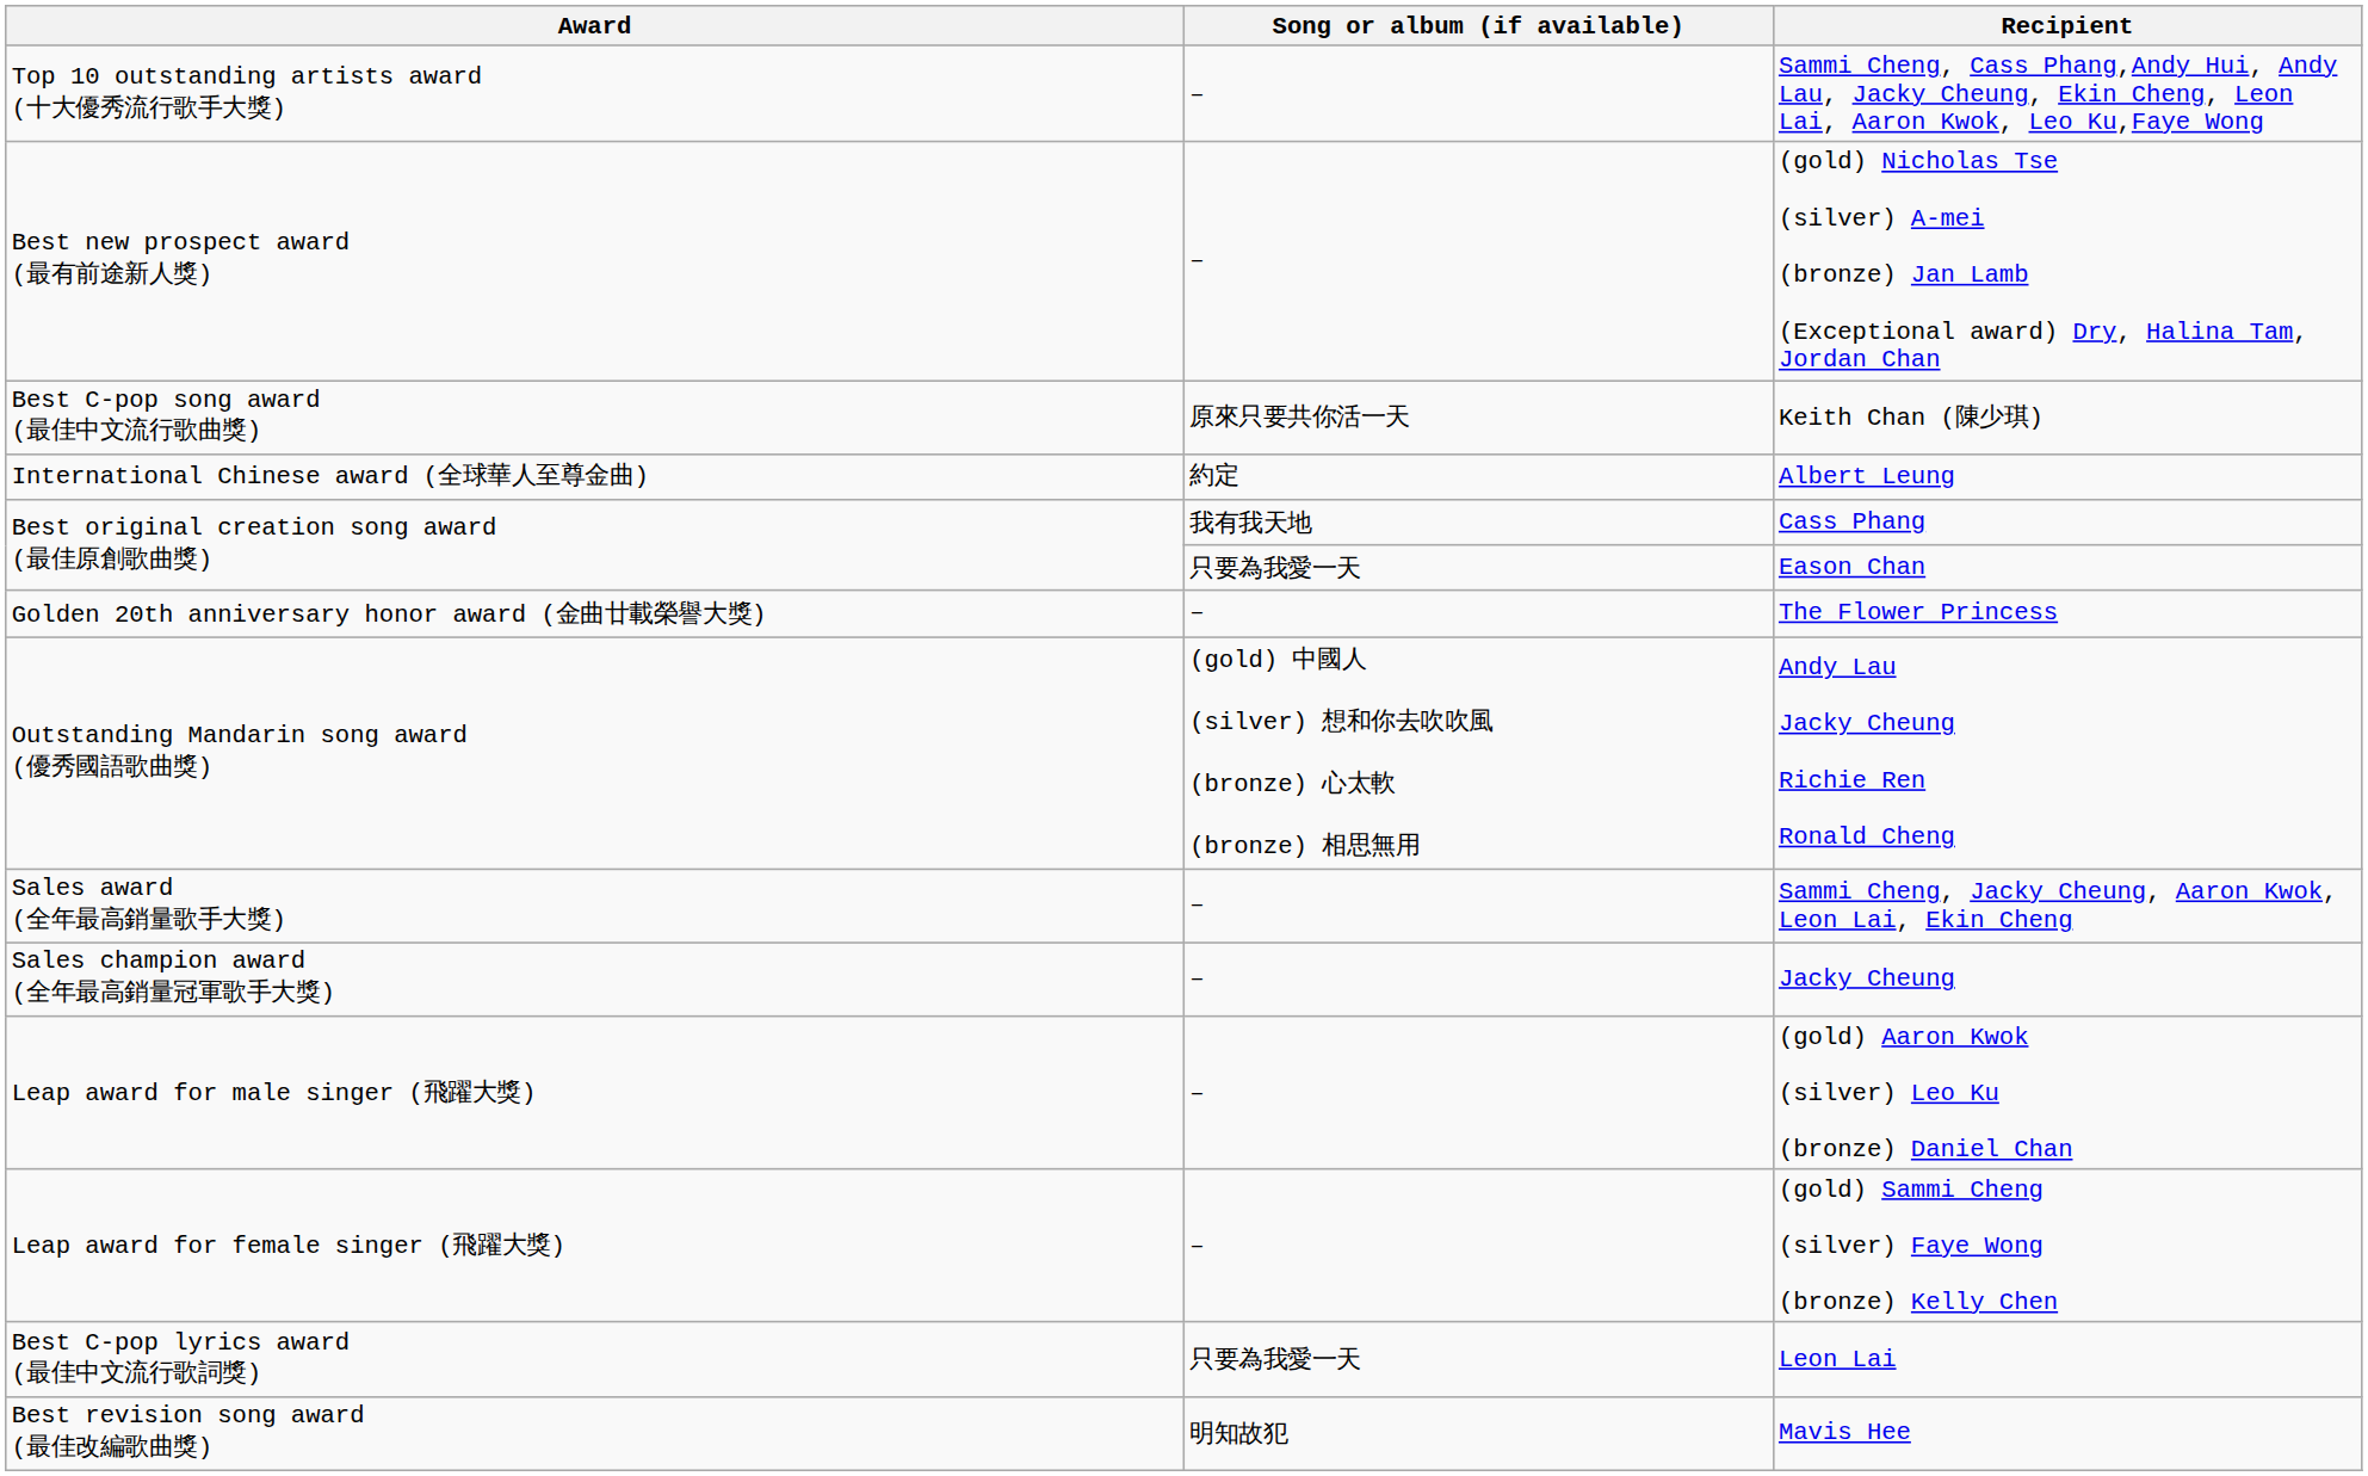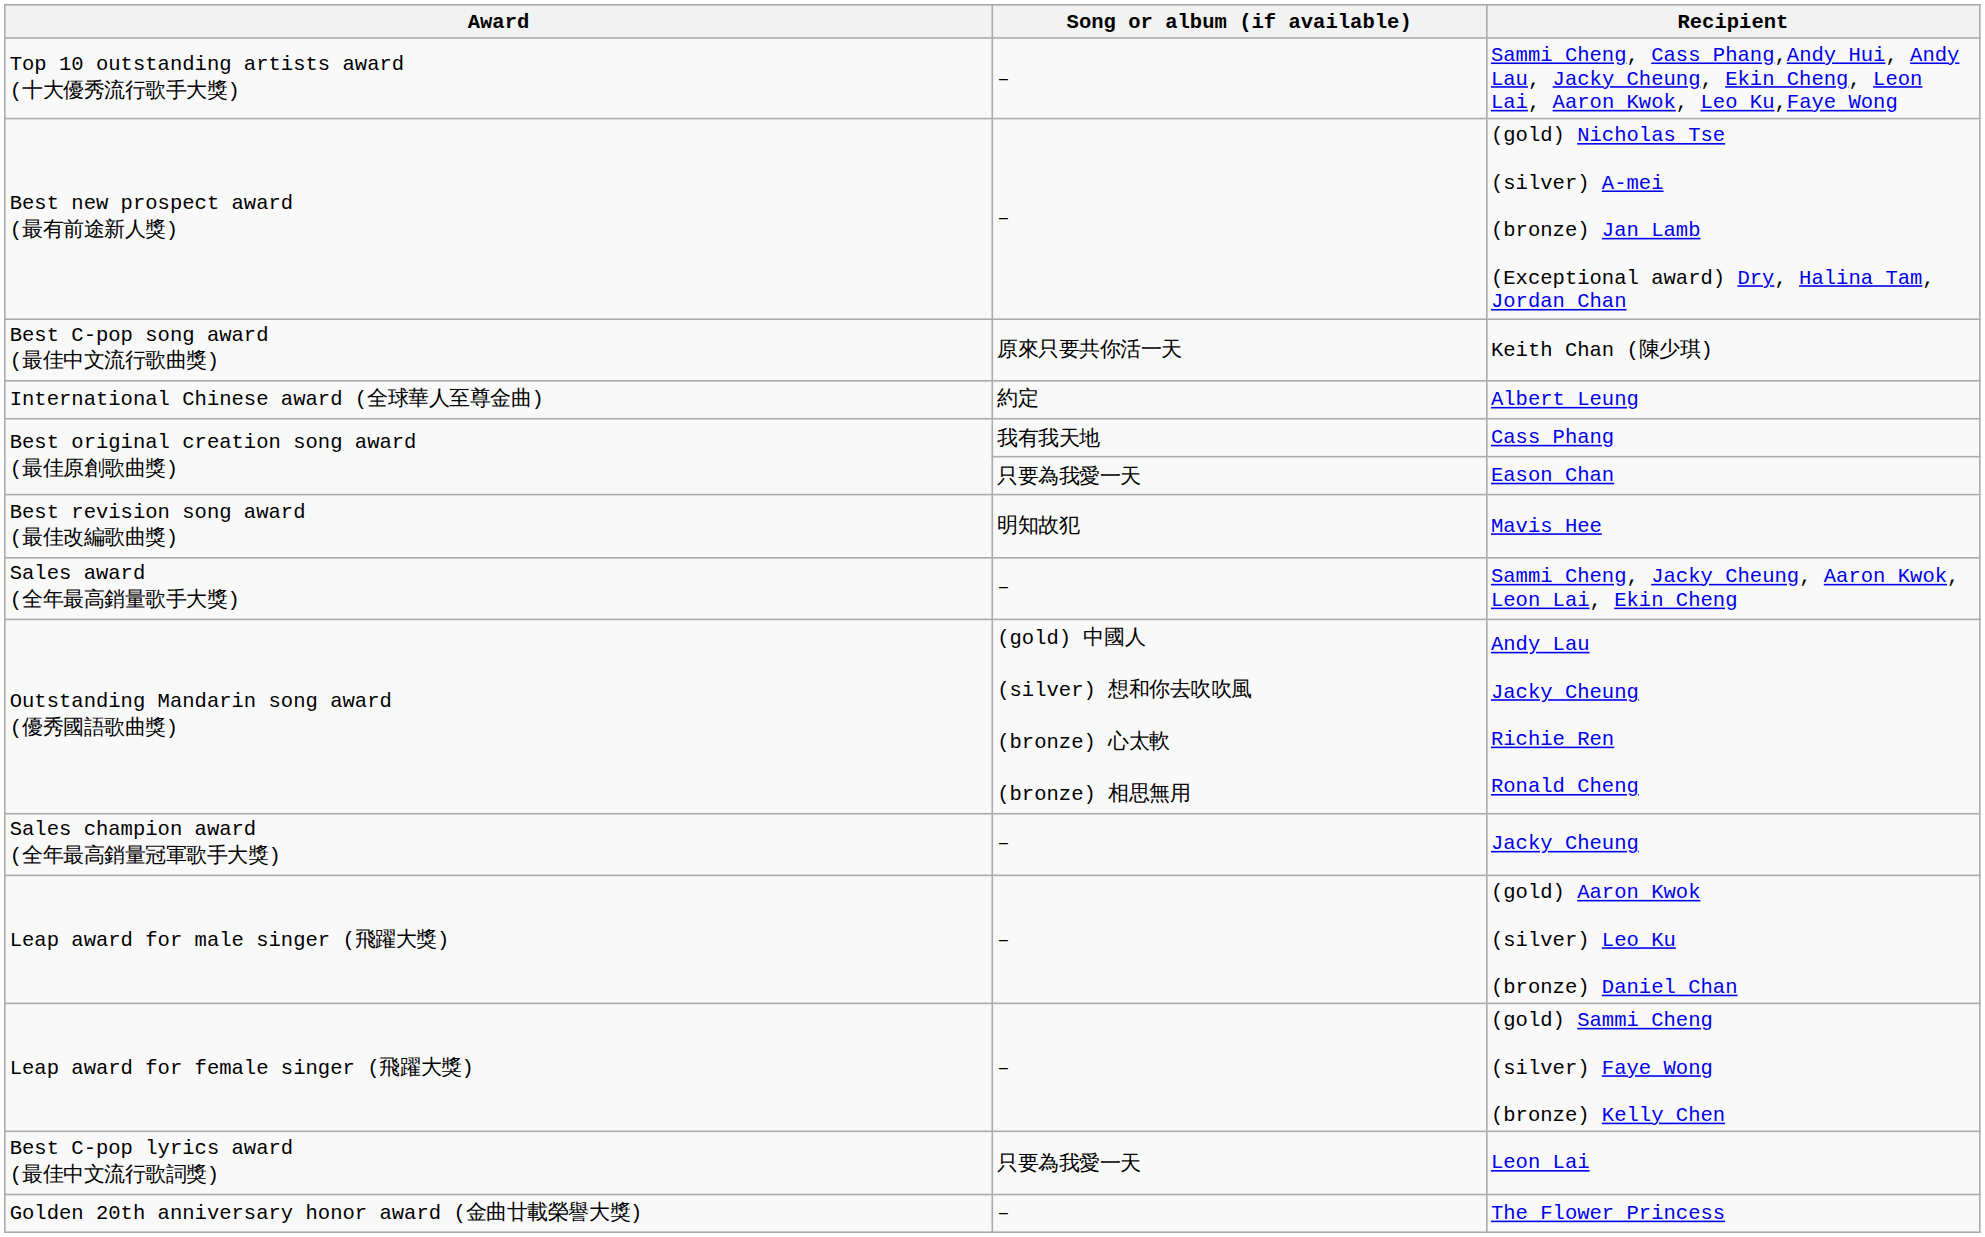 <table class="wikitable">
 <tr>
 <th width=40%>Award</th>
 <th width=20%>Song or album (if available)</th>
 <th width=20%>Recipient</th>
 </tr>
 <tr>
 <td>Top 10 outstanding artists award<br>(十大優秀流行歌手大獎)</td>
 <td>–</td>
 <td><a href='#'>Sammi Cheng</a>, <a href='#'>Cass Phang</a>,<a href='#'>Andy Hui</a>, <a href='#'>Andy Lau</a>, <a href='#'>Jacky Cheung</a>, <a href='#'>Ekin Cheng</a>, <a href='#'>Leon Lai</a>, <a href='#'>Aaron Kwok</a>, <a href='#'>Leo Ku</a>,<a href='#'>Faye Wong</a></td>
 </tr>
 <tr>
 <td>Best new prospect award<br>(最有前途新人獎)</td>
 <td>–</td>
 <td>(gold) <a href='#'>Nicholas Tse</a><br><br>(silver) <a href='#'>A-mei</a><br><br>(bronze) <a href='#'>Jan Lamb</a><br><br>(Exceptional award) <a href='#'>Dry</a>, <a href='#'>Halina Tam</a>, <a href='#'>Jordan Chan</a></td>
 </tr>
 <tr>
 <td>Best C-pop song award<br>(最佳中文流行歌曲獎)</td>
 <td>原來只要共你活一天</td>
 <td>Keith Chan (陳少琪)</td>
 </tr>
 <tr>
 <td>International Chinese award (全球華人至尊金曲)</td>
 <td>約定</td>
 <td><a href='#'>Albert Leung</a></td>
 </tr>
 <tr>
 <td rowspan="2">Best original creation song award<br>(最佳原創歌曲獎)</td>
 <td>我有我天地</td>
 <td><a href='#'>Cass Phang</a></td>
 </tr>
 <tr>
 <td>只要為我愛一天</td>
 <td><a href='#'>Eason Chan</a></td>
 </tr>
 <tr>
-<td>Golden 20th anniversary honor award (金曲廿載榮譽大獎)</td>
+<td>Best revision song award<br>(最佳改編歌曲獎)</td>
+<td>明知故犯</td>
+<td><a href='#'>Mavis Hee</a></td>
+</tr>
+<tr>
+<td>Sales award<br>(全年最高銷量歌手大獎)</td>
 <td>–</td>
-<td><a href='#'>The Flower Princess</a></td>
+<td><a href='#'>Sammi Cheng</a>, <a href='#'>Jacky Cheung</a>, <a href='#'>Aaron Kwok</a>, <a href='#'>Leon Lai</a>, <a href='#'>Ekin Cheng</a></td>
 </tr>
 <tr>
 <td>Outstanding Mandarin song award<br>(優秀國語歌曲獎)</td>
 <td>(gold) 中國人<br><br>(silver) 想和你去吹吹風<br><br>(bronze) 心太軟<br><br>(bronze) 相思無用</td>
 <td><a href='#'>Andy Lau</a><br><br><a href='#'>Jacky Cheung</a><br><br><a href='#'>Richie Ren</a><br><br><a href='#'>Ronald Cheng</a></td>
-</tr>
-<tr>
-<td>Sales award<br>(全年最高銷量歌手大獎)</td>
-<td>–</td>
-<td><a href='#'>Sammi Cheng</a>, <a href='#'>Jacky Cheung</a>, <a href='#'>Aaron Kwok</a>, <a href='#'>Leon Lai</a>, <a href='#'>Ekin Cheng</a></td>
 </tr>
 <tr>
 <td>Sales champion award<br>(全年最高銷量冠軍歌手大獎)</td>
 <td>–</td>
 <td><a href='#'>Jacky Cheung</a></td>
 </tr>
 <tr>
 <td>Leap award for male singer (飛躍大獎)</td>
 <td>–</td>
 <td>(gold) <a href='#'>Aaron Kwok</a><br><br>(silver) <a href='#'>Leo Ku</a><br><br>(bronze) <a href='#'>Daniel Chan</a></td>
 </tr>
 <tr>
 <td>Leap award for female singer (飛躍大獎)</td>
 <td>–</td>
 <td>(gold) <a href='#'>Sammi Cheng</a><br><br>(silver) <a href='#'>Faye Wong</a><br><br>(bronze) <a href='#'>Kelly Chen</a></td>
 </tr>
 <tr>
 <td>Best C-pop lyrics award<br>(最佳中文流行歌詞獎)</td>
 <td>只要為我愛一天</td>
 <td><a href='#'>Leon Lai</a></td>
 </tr>
 <tr>
-<td>Best revision song award<br>(最佳改編歌曲獎)</td>
-<td>明知故犯</td>
-<td><a href='#'>Mavis Hee</a></td>
+<td>Golden 20th anniversary honor award (金曲廿載榮譽大獎)</td>
+<td>–</td>
+<td><a href='#'>The Flower Princess</a></td>
 </tr>
 <tr>
 </tr>
 </table>
